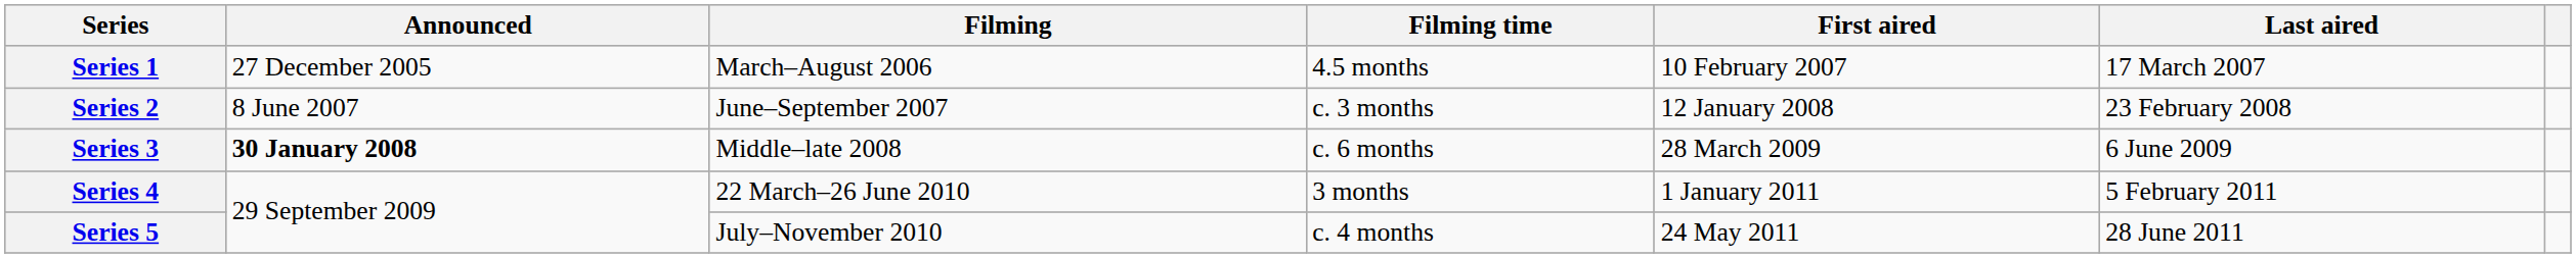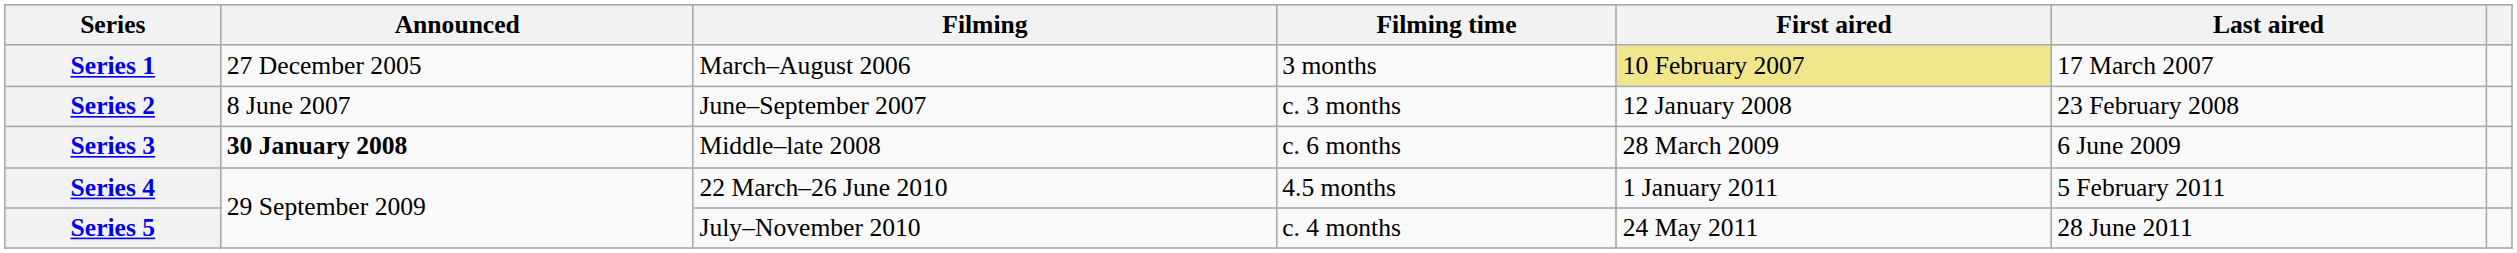 <table class="wikitable plainrowheaders" style="width:99%">
 <tr>
 <th scope="col">Series</th>
 <th scope="col">Announced</th>
 <th scope="col">Filming</th>
 <th>Filming time</th>
 <th scope="col">First aired</th>
 <th scope="col">Last aired</th>
 <th scope="col"></th>
 </tr>
 <tr>
 <th scope="row" style="text-align:center;"><a href='#'>Series 1</a></th>
 <td>27 December 2005</td>
 <td>March–August 2006</td>
-<td> 4.5 months</td>
-<td>10 February 2007</td>
+<td>3 months</td>
+<td style="background: khaki;">10 February 2007</td>
 <td>17 March 2007</td>
 <td style="text-align:center;"></td>
 </tr>
 <tr>
 <th scope="row" style="text-align:center;"><a href='#'>Series 2</a></th>
 <td>8 June 2007</td>
 <td>June–September 2007</td>
 <td>c. 3 months</td>
 <td>12 January 2008</td>
 <td>23 February 2008</td>
 <td style="text-align:center;"></td>
 </tr>
 <tr>
 <th scope="row" style="text-align:center;"><a href='#'>Series 3</a></th>
 <td><strong>30 January 2008</strong></td>
 <td>Middle–late 2008</td>
 <td>c. 6 months</td>
 <td>28 March 2009</td>
 <td>6 June 2009</td>
 <td style="text-align:center;"></td>
 </tr>
 <tr>
 <th scope="row" style="text-align:center;"><a href='#'>Series 4</a></th>
 <td rowspan=2>29 September 2009</td>
 <td>22 March–26 June 2010</td>
-<td>3 months</td>
+<td> 4.5 months</td>
 <td>1 January 2011</td>
 <td>5 February 2011</td>
 <td style="text-align:center;"></td>
 </tr>
 <tr>
 <th scope="row" style="text-align:center;"><a href='#'>Series 5</a></th>
 <td>July–November 2010</td>
 <td>c. 4 months</td>
 <td>24 May 2011</td>
 <td>28 June 2011</td>
 <td style="text-align:center;"></td>
 </tr>
 </table>
